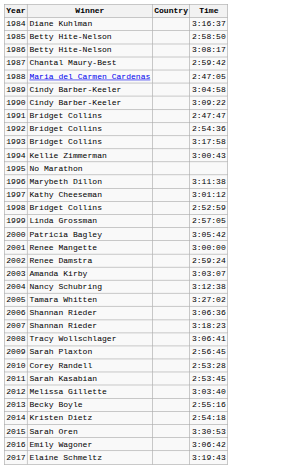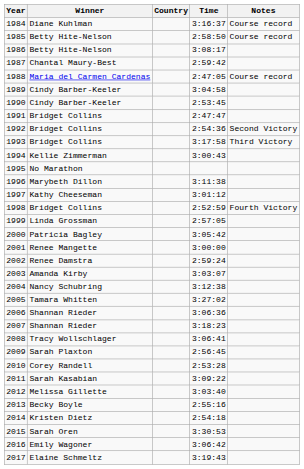 <table class="wikitable sortable">
 <tr>
 <th>Year</th>
 <th>Winner</th>
 <th>Country</th>
 <th>Time</th>
+<th>Notes</th>
 </tr>
 <tr>
 <td>1984</td>
 <td>Diane Kuhlman</td>
 <td></td>
 <td>3:16:37</td>
+<td>Course record</td>
 </tr>
 <tr>
 <td>1985</td>
 <td>Betty Hite-Nelson</td>
 <td></td>
 <td>2:58:50</td>
+<td>Course record</td>
 </tr>
 <tr>
 <td>1986</td>
 <td>Betty Hite-Nelson</td>
 <td></td>
 <td>3:08:17</td>
+<td></td>
 </tr>
 <tr>
 <td>1987</td>
 <td>Chantal Maury-Best</td>
 <td></td>
 <td>2:59:42</td>
+<td></td>
 </tr>
 <tr>
 <td>1988</td>
 <td><a href='#'>Maria del Carmen Cardenas</a></td>
 <td></td>
 <td>2:47:05</td>
+<td>Course record</td>
 </tr>
 <tr>
 <td>1989</td>
 <td>Cindy Barber-Keeler</td>
 <td></td>
 <td>3:04:58</td>
+<td></td>
 </tr>
 <tr>
 <td>1990</td>
 <td>Cindy Barber-Keeler</td>
 <td></td>
-<td>3:09:22</td>
+<td>2:53:45</td>
+<td></td>
 </tr>
 <tr>
 <td>1991</td>
 <td>Bridget Collins</td>
 <td></td>
 <td>2:47:47</td>
+<td></td>
 </tr>
 <tr>
 <td>1992</td>
 <td>Bridget Collins</td>
 <td></td>
 <td>2:54:36</td>
+<td>Second Victory</td>
 </tr>
 <tr>
 <td>1993</td>
 <td>Bridget Collins</td>
 <td></td>
 <td>3:17:58</td>
+<td>Third Victory</td>
 </tr>
 <tr>
 <td>1994</td>
 <td>Kellie Zimmerman</td>
 <td></td>
 <td>3:00:43</td>
+<td></td>
 </tr>
 <tr>
 <td>1995</td>
 <td>No Marathon</td>
+<td></td>
 <td></td>
 <td></td>
 </tr>
 <tr>
 <td>1996</td>
 <td>Marybeth Dillon</td>
 <td></td>
 <td>3:11:38</td>
+<td></td>
 </tr>
 <tr>
 <td>1997</td>
 <td>Kathy Cheeseman</td>
 <td></td>
 <td>3:01:12</td>
+<td></td>
 </tr>
 <tr>
 <td>1998</td>
 <td>Bridget Collins</td>
 <td></td>
 <td>2:52:59</td>
+<td>Fourth Victory</td>
 </tr>
 <tr>
 <td>1999</td>
 <td>Linda Grossman</td>
 <td></td>
 <td>2:57:05</td>
+<td></td>
 </tr>
 <tr>
 <td>2000</td>
 <td>Patricia Bagley</td>
 <td></td>
 <td>3:05:42</td>
+<td></td>
 </tr>
 <tr>
 <td>2001</td>
 <td>Renee Mangette</td>
 <td></td>
 <td>3:00:00</td>
+<td></td>
 </tr>
 <tr>
 <td>2002</td>
 <td>Renee Damstra</td>
 <td></td>
 <td>2:59:24</td>
+<td></td>
 </tr>
 <tr>
 <td>2003</td>
 <td>Amanda Kirby</td>
 <td></td>
 <td>3:03:07</td>
+<td></td>
 </tr>
 <tr>
 <td>2004</td>
 <td>Nancy Schubring</td>
 <td></td>
 <td>3:12:38</td>
+<td></td>
 </tr>
 <tr>
 <td>2005</td>
 <td>Tamara Whitten</td>
 <td></td>
 <td>3:27:02</td>
+<td></td>
 </tr>
 <tr>
 <td>2006</td>
 <td>Shannan Rieder</td>
 <td></td>
 <td>3:06:36</td>
+<td></td>
 </tr>
 <tr>
 <td>2007</td>
 <td>Shannan Rieder</td>
 <td></td>
 <td>3:18:23</td>
+<td></td>
 </tr>
 <tr>
 <td>2008</td>
 <td>Tracy Wollschlager</td>
 <td></td>
 <td>3:06:41</td>
+<td></td>
 </tr>
 <tr>
 <td>2009</td>
 <td>Sarah Plaxton</td>
 <td></td>
 <td>2:56:45</td>
+<td></td>
 </tr>
 <tr>
 <td>2010</td>
 <td>Corey Randell</td>
 <td></td>
 <td>2:53:28</td>
+<td></td>
 </tr>
 <tr>
 <td>2011</td>
 <td>Sarah Kasabian</td>
 <td></td>
-<td>2:53:45</td>
+<td>3:09:22</td>
+<td></td>
 </tr>
 <tr>
 <td>2012</td>
 <td>Melissa Gillette</td>
 <td></td>
 <td>3:03:40</td>
+<td></td>
 </tr>
 <tr>
 <td>2013</td>
 <td>Becky Boyle</td>
 <td></td>
 <td>2:55:16</td>
+<td></td>
 </tr>
 <tr>
 <td>2014</td>
 <td>Kristen Dietz</td>
 <td></td>
 <td>2:54:18</td>
+<td></td>
 </tr>
 <tr>
 <td>2015</td>
 <td>Sarah Oren</td>
 <td></td>
 <td>3:30:53</td>
+<td></td>
 </tr>
 <tr>
 <td>2016</td>
 <td>Emily Wagoner</td>
 <td></td>
 <td>3:06:42</td>
+<td></td>
 </tr>
 <tr>
 <td>2017</td>
 <td>Elaine Schmeltz</td>
 <td></td>
 <td>3:19:43</td>
+<td></td>
 </tr>
 </table>
